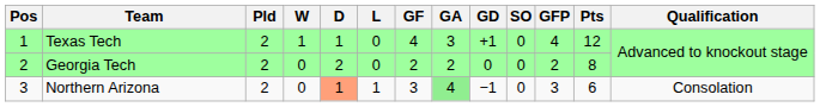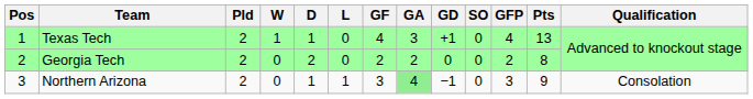 <table class="wikitable" style="text-align:center; margin: 1em auto">
 <tr>
 <th style="width:2em">Pos</th>
 <th style="width:13em">Team</th>
 <th style="width:2em">Pld</th>
 <th style="width:2em">W</th>
 <th style="width:2em">D</th>
 <th style="width:2em">L</th>
 <th style="width:2em">GF</th>
 <th style="width:2em">GA</th>
 <th style="width:2em">GD</th>
 <th>SO</th>
 <th>GFP</th>
 <th style="width:2em">Pts</th>
 <th style="width:13em">Qualification</th>
 </tr>
 <tr bgcolor="#9eff9e">
 <td>1</td>
 <td style="text-align:left">Texas Tech</td>
 <td>2</td>
 <td>1</td>
 <td>1</td>
 <td>0</td>
 <td>4</td>
 <td>3</td>
 <td>+1</td>
 <td>0</td>
 <td>4</td>
-<td>12</td>
+<td>13</td>
 <td rowspan="2">Advanced to knockout stage</td>
 </tr>
 <tr bgcolor="#9eff9e">
 <td>2</td>
 <td style="text-align:left">Georgia Tech</td>
 <td>2</td>
 <td>0</td>
 <td>2</td>
 <td>0</td>
 <td>2</td>
 <td>2</td>
 <td>0</td>
 <td>0</td>
 <td>2</td>
 <td>8</td>
 </tr>
 <tr>
 <td>3</td>
 <td style="text-align:left">Northern Arizona</td>
 <td>2</td>
 <td>0</td>
-<td style="background: lightsalmon;">1</td>
+<td>1</td>
 <td>1</td>
 <td>3</td>
 <td style="background: lightgreen;">4</td>
 <td>−1</td>
 <td>0</td>
 <td>3</td>
-<td>6</td>
+<td>9</td>
 <td>Consolation</td>
 </tr>
 </table>
